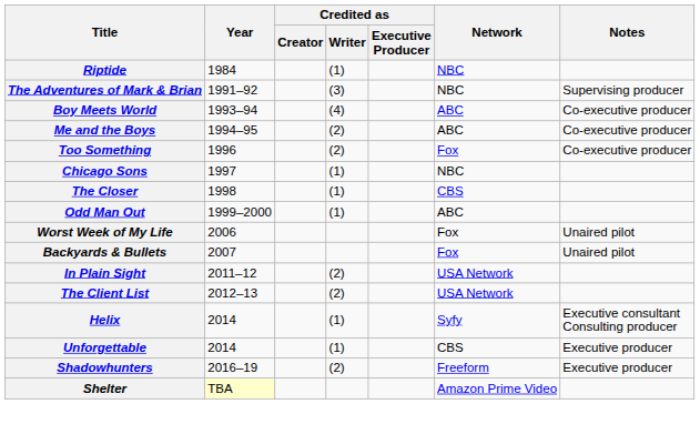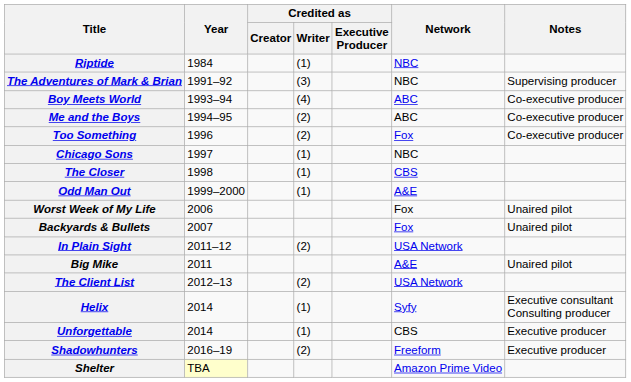 <table class="wikitable plainrowheaders sortable">
 <tr>
 <th rowspan="2" scope="col">Title</th>
 <th rowspan="2" scope="col">Year</th>
 <th colspan="3" scope="col">Credited as</th>
 <th rowspan="2" scope="col">Network</th>
 <th rowspan="2" scope="col" class="unsortable">Notes</th>
 </tr>
 <tr>
 <th>Creator</th>
 <th>Writer</th>
 <th>Executive<br>Producer</th>
 </tr>
 <tr>
 <th scope=row><em><a href='#'>Riptide</a></em></th>
 <td>1984</td>
 <td></td>
 <td> (1)</td>
 <td></td>
 <td><a href='#'>NBC</a></td>
 <td></td>
 </tr>
 <tr>
 <th scope=row><em><a href='#'>The Adventures of Mark & Brian</a></em></th>
 <td>1991–92</td>
 <td></td>
 <td> (3)</td>
 <td></td>
 <td>NBC</td>
 <td>Supervising producer</td>
 </tr>
 <tr>
 <th scope=row><em><a href='#'>Boy Meets World</a></em></th>
 <td>1993–94</td>
 <td></td>
 <td> (4)</td>
 <td></td>
 <td><a href='#'>ABC</a></td>
 <td>Co-executive producer </td>
 </tr>
 <tr>
 <th scope=row><em><a href='#'>Me and the Boys</a></em></th>
 <td>1994–95</td>
 <td></td>
 <td> (2)</td>
 <td></td>
 <td>ABC</td>
 <td>Co-executive producer </td>
 </tr>
 <tr>
 <th scope=row><em><a href='#'>Too Something</a></em></th>
 <td>1996</td>
 <td></td>
 <td> (2)</td>
 <td></td>
 <td><a href='#'>Fox</a></td>
 <td>Co-executive producer </td>
 </tr>
 <tr>
 <th scope=row><em><a href='#'>Chicago Sons</a></em></th>
 <td>1997</td>
 <td></td>
 <td> (1)</td>
 <td></td>
 <td>NBC</td>
 <td></td>
 </tr>
 <tr>
 <th scope=row><em><a href='#'>The Closer</a></em></th>
 <td>1998</td>
 <td></td>
 <td> (1)</td>
 <td></td>
 <td><a href='#'>CBS</a></td>
 <td></td>
 </tr>
 <tr>
 <th scope=row><em><a href='#'>Odd Man Out</a></em></th>
 <td>1999–2000</td>
 <td></td>
 <td> (1)</td>
 <td></td>
-<td>ABC</td>
+<td><a href='#'>A&E</a></td>
 <td></td>
 </tr>
 <tr>
 <th scope=row><em>Worst Week of My Life</em></th>
 <td>2006</td>
 <td></td>
 <td></td>
 <td></td>
 <td>Fox</td>
 <td>Unaired pilot</td>
 </tr>
 <tr>
 <th scope=row><em> Backyards & Bullets</em></th>
 <td>2007</td>
 <td></td>
 <td></td>
 <td></td>
 <td><a href='#'>Fox</a></td>
 <td>Unaired pilot</td>
 </tr>
 <tr>
 <th scope=row><em><a href='#'>In Plain Sight</a></em></th>
 <td>2011–12</td>
 <td></td>
 <td> (2)</td>
 <td></td>
 <td><a href='#'>USA Network</a></td>
 <td></td>
+</tr>
+<tr>
+<th scope=row><em>Big Mike</em></th>
+<td>2011</td>
+<td></td>
+<td></td>
+<td></td>
+<td><a href='#'>A&E</a></td>
+<td>Unaired pilot</td>
 </tr>
 <tr>
 <th scope=row><em><a href='#'>The Client List</a></em></th>
 <td>2012–13</td>
 <td></td>
 <td> (2)</td>
 <td></td>
 <td><a href='#'>USA Network</a></td>
 <td></td>
 </tr>
 <tr>
 <th scope=row><em><a href='#'>Helix</a></em></th>
 <td>2014</td>
 <td></td>
 <td> (1)</td>
 <td></td>
 <td><a href='#'>Syfy</a></td>
 <td>Executive consultant <br>Consulting producer </td>
 </tr>
 <tr>
 <th scope=row><em><a href='#'>Unforgettable</a></em></th>
 <td>2014</td>
 <td></td>
 <td> (1)</td>
 <td></td>
 <td>CBS</td>
 <td>Executive producer </td>
 </tr>
 <tr>
 <th scope=row><em><a href='#'>Shadowhunters</a></em></th>
 <td>2016–19</td>
 <td></td>
 <td> (2)</td>
 <td></td>
 <td><a href='#'>Freeform</a></td>
 <td>Executive producer </td>
 </tr>
 <tr>
 <th scope=row><em>Shelter</em></th>
 <td style="background:#FFFFCC;">TBA</td>
 <td></td>
 <td></td>
 <td></td>
 <td><a href='#'>Amazon Prime Video</a></td>
 <td></td>
 </tr>
 </table>
